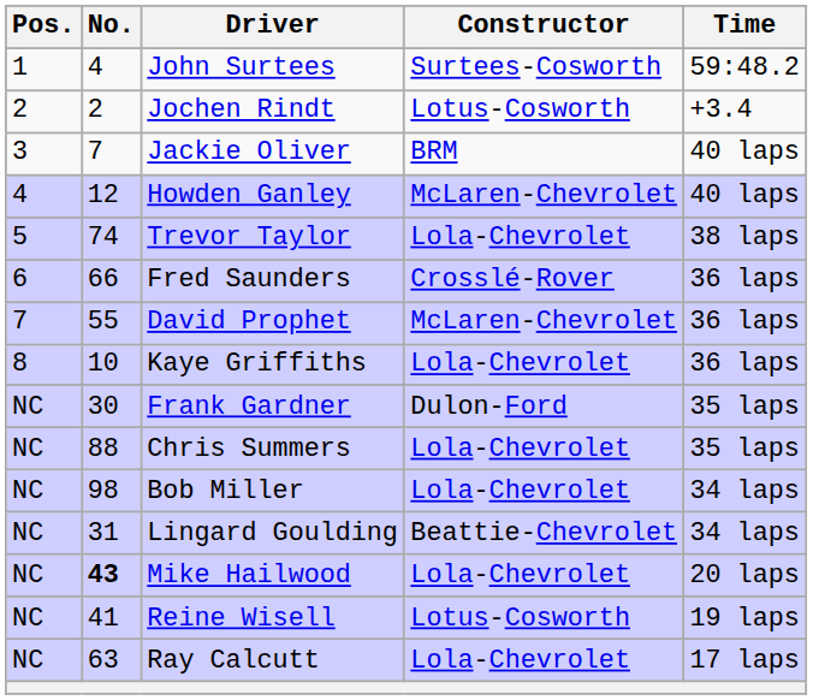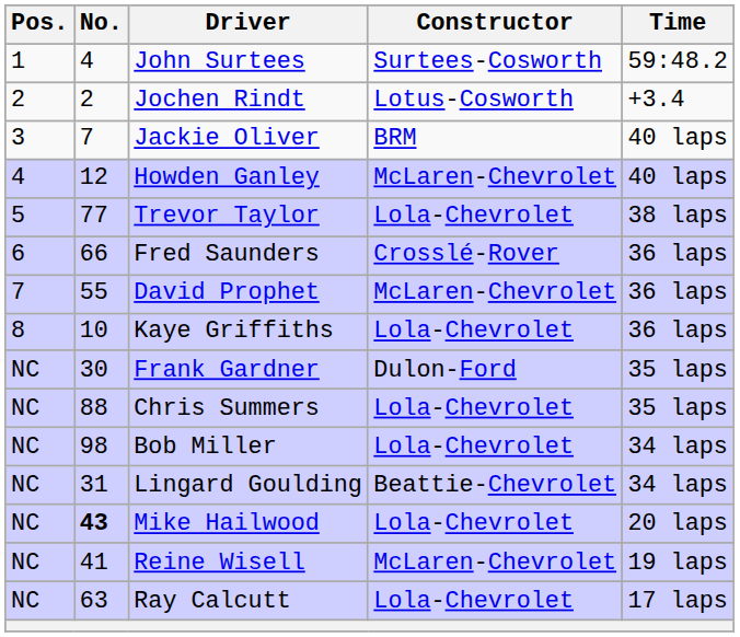 <table class="wikitable" style="font-size: 95%;">
 <tr>
 <th>Pos.</th>
 <th>No.</th>
 <th>Driver</th>
 <th>Constructor</th>
 <th>Time</th>
 </tr>
 <tr>
 <td>1</td>
 <td>4</td>
 <td> <a href='#'>John Surtees</a></td>
 <td><a href='#'>Surtees</a>-<a href='#'>Cosworth</a></td>
 <td>59:48.2</td>
 </tr>
 <tr>
 <td>2</td>
 <td>2</td>
 <td> <a href='#'>Jochen Rindt</a></td>
 <td><a href='#'>Lotus</a>-<a href='#'>Cosworth</a></td>
 <td>+3.4</td>
 </tr>
 <tr>
 <td>3</td>
 <td>7</td>
 <td> <a href='#'>Jackie Oliver</a></td>
 <td><a href='#'>BRM</a></td>
 <td>40 laps</td>
 </tr>
 <tr style="background-color: #CFCFFF">
 <td>4</td>
 <td>12</td>
 <td> <a href='#'>Howden Ganley</a></td>
 <td><a href='#'>McLaren</a>-<a href='#'>Chevrolet</a></td>
 <td>40 laps</td>
 </tr>
 <tr style="background-color: #CFCFFF">
 <td>5</td>
-<td>74</td>
+<td>77</td>
 <td> <a href='#'>Trevor Taylor</a></td>
 <td><a href='#'>Lola</a>-<a href='#'>Chevrolet</a></td>
 <td>38 laps</td>
 </tr>
 <tr style="background-color: #CFCFFF">
 <td>6</td>
 <td>66</td>
 <td> Fred Saunders</td>
 <td><a href='#'>Crosslé</a>-<a href='#'>Rover</a></td>
 <td>36 laps</td>
 </tr>
 <tr style="background-color: #CFCFFF">
 <td>7</td>
 <td>55</td>
 <td> <a href='#'>David Prophet</a></td>
 <td><a href='#'>McLaren</a>-<a href='#'>Chevrolet</a></td>
 <td>36 laps</td>
 </tr>
 <tr style="background-color: #CFCFFF">
 <td>8</td>
 <td>10</td>
 <td> Kaye Griffiths</td>
 <td><a href='#'>Lola</a>-<a href='#'>Chevrolet</a></td>
 <td>36 laps</td>
 </tr>
 <tr style="background-color: #CFCFFF">
 <td>NC</td>
 <td>30</td>
 <td> <a href='#'>Frank Gardner</a></td>
 <td>Dulon-<a href='#'>Ford</a></td>
 <td>35 laps</td>
 </tr>
 <tr style="background-color: #CFCFFF">
 <td>NC</td>
 <td>88</td>
 <td> Chris Summers</td>
 <td><a href='#'>Lola</a>-<a href='#'>Chevrolet</a></td>
 <td>35 laps</td>
 </tr>
 <tr style="background-color: #CFCFFF">
 <td>NC</td>
 <td>98</td>
 <td> Bob Miller</td>
 <td><a href='#'>Lola</a>-<a href='#'>Chevrolet</a></td>
 <td>34 laps</td>
 </tr>
 <tr style="background-color: #CFCFFF">
 <td>NC</td>
 <td>31</td>
 <td> Lingard Goulding</td>
 <td>Beattie-<a href='#'>Chevrolet</a></td>
 <td>34 laps</td>
 </tr>
 <tr style="background-color: #CFCFFF">
 <td>NC</td>
 <td><strong>43</strong></td>
 <td> <a href='#'>Mike Hailwood</a></td>
 <td><a href='#'>Lola</a>-<a href='#'>Chevrolet</a></td>
 <td>20 laps</td>
 </tr>
 <tr style="background-color: #CFCFFF">
 <td>NC</td>
 <td>41</td>
 <td> <a href='#'>Reine Wisell</a></td>
-<td><a href='#'>Lotus</a>-<a href='#'>Cosworth</a></td>
+<td><a href='#'>McLaren</a>-<a href='#'>Chevrolet</a></td>
 <td>19 laps</td>
 </tr>
 <tr style="background-color: #CFCFFF">
 <td>NC</td>
 <td>63</td>
 <td> Ray Calcutt</td>
 <td><a href='#'>Lola</a>-<a href='#'>Chevrolet</a></td>
 <td>17 laps</td>
 </tr>
 <tr>
 <th colspan="5"></th>
 </tr>
 </table>
